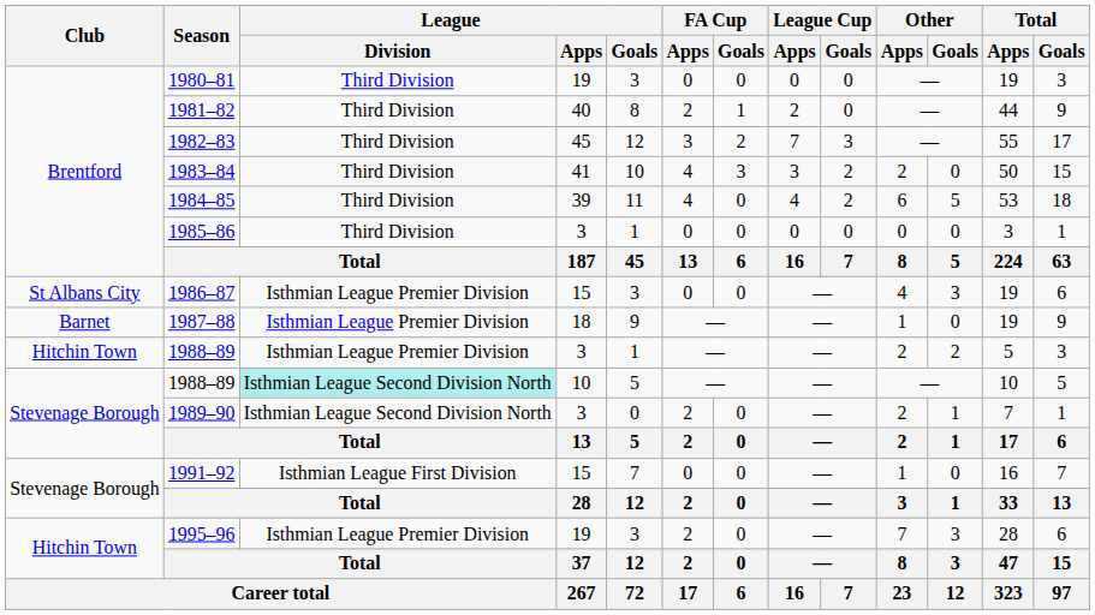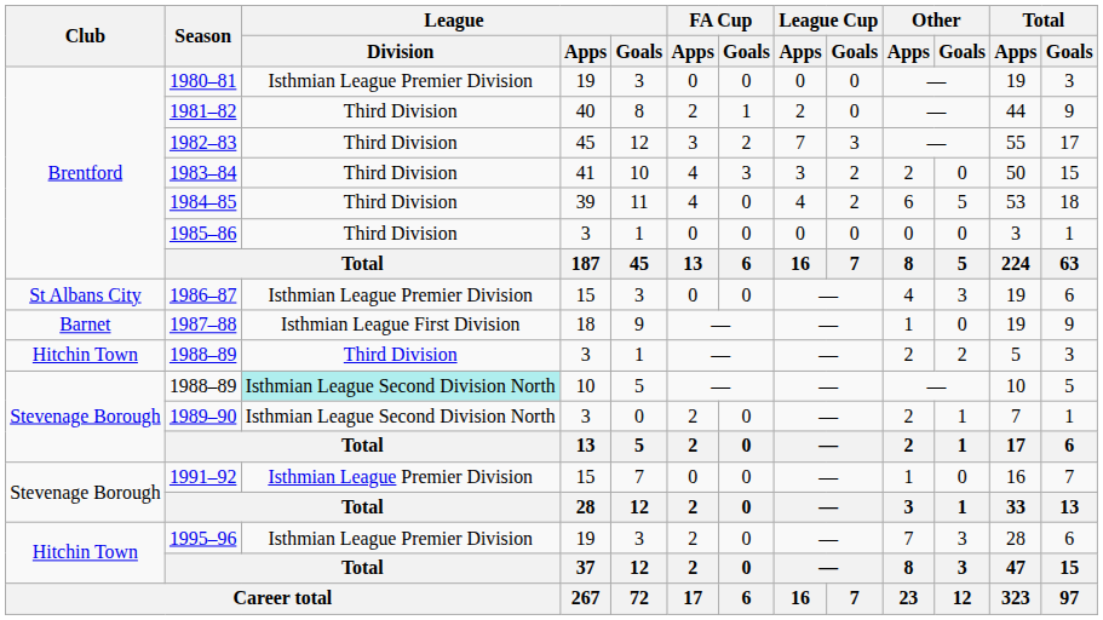 <table class="wikitable" style="text-align: center;">
 <tr>
 <th rowspan="2">Club</th>
 <th rowspan="2">Season</th>
 <th colspan="3">League</th>
 <th colspan="2">FA Cup</th>
 <th colspan="2">League Cup</th>
 <th colspan="2">Other</th>
 <th colspan="2">Total</th>
 </tr>
 <tr>
 <th>Division</th>
 <th>Apps</th>
 <th>Goals</th>
 <th>Apps</th>
 <th>Goals</th>
 <th>Apps</th>
 <th>Goals</th>
 <th>Apps</th>
 <th>Goals</th>
 <th>Apps</th>
 <th>Goals</th>
 </tr>
 <tr>
 <td rowspan="7"><a href='#'>Brentford</a></td>
 <td><a href='#'>1980–81</a></td>
-<td><a href='#'>Third Division</a></td>
+<td>Isthmian League Premier Division</td>
 <td>19</td>
 <td>3</td>
 <td>0</td>
 <td>0</td>
 <td>0</td>
 <td>0</td>
 <td colspan="2">—</td>
 <td>19</td>
 <td>3</td>
 </tr>
 <tr>
 <td><a href='#'>1981–82</a></td>
 <td>Third Division</td>
 <td>40</td>
 <td>8</td>
 <td>2</td>
 <td>1</td>
 <td>2</td>
 <td>0</td>
 <td colspan="2">—</td>
 <td>44</td>
 <td>9</td>
 </tr>
 <tr>
 <td><a href='#'>1982–83</a></td>
 <td>Third Division</td>
 <td>45</td>
 <td>12</td>
 <td>3</td>
 <td>2</td>
 <td>7</td>
 <td>3</td>
 <td colspan="2">—</td>
 <td>55</td>
 <td>17</td>
 </tr>
 <tr>
 <td><a href='#'>1983–84</a></td>
 <td>Third Division</td>
 <td>41</td>
 <td>10</td>
 <td>4</td>
 <td>3</td>
 <td>3</td>
 <td>2</td>
 <td>2</td>
 <td>0</td>
 <td>50</td>
 <td>15</td>
 </tr>
 <tr>
 <td><a href='#'>1984–85</a></td>
 <td>Third Division</td>
 <td>39</td>
 <td>11</td>
 <td>4</td>
 <td>0</td>
 <td>4</td>
 <td>2</td>
 <td>6</td>
 <td>5</td>
 <td>53</td>
 <td>18</td>
 </tr>
 <tr>
 <td><a href='#'>1985–86</a></td>
 <td>Third Division</td>
 <td>3</td>
 <td>1</td>
 <td>0</td>
 <td>0</td>
 <td>0</td>
 <td>0</td>
 <td>0</td>
 <td>0</td>
 <td>3</td>
 <td>1</td>
 </tr>
 <tr>
 <th colspan="2">Total</th>
 <th>187</th>
 <th>45</th>
 <th>13</th>
 <th>6</th>
 <th>16</th>
 <th>7</th>
 <th>8</th>
 <th>5</th>
 <th>224</th>
 <th>63</th>
 </tr>
 <tr>
 <td><a href='#'>St Albans City</a></td>
 <td><a href='#'>1986–87</a></td>
 <td>Isthmian League Premier Division</td>
 <td>15</td>
 <td>3</td>
 <td>0</td>
 <td>0</td>
 <td colspan="2">—</td>
 <td>4</td>
 <td>3</td>
 <td>19</td>
 <td>6</td>
 </tr>
 <tr>
 <td><a href='#'>Barnet</a></td>
 <td><a href='#'>1987–88</a></td>
-<td><a href='#'>Isthmian League</a> Premier Division</td>
+<td>Isthmian League First Division</td>
 <td>18</td>
 <td>9</td>
 <td colspan="2">—</td>
 <td colspan="2">—</td>
 <td>1</td>
 <td>0</td>
 <td>19</td>
 <td>9</td>
 </tr>
 <tr>
 <td><a href='#'>Hitchin Town</a></td>
 <td><a href='#'>1988–89</a></td>
-<td>Isthmian League Premier Division</td>
+<td><a href='#'>Third Division</a></td>
 <td>3</td>
 <td>1</td>
 <td colspan="2">—</td>
 <td colspan="2">—</td>
 <td>2</td>
 <td>2</td>
 <td>5</td>
 <td>3</td>
 </tr>
 <tr>
 <td rowspan="3"><a href='#'>Stevenage Borough</a></td>
 <td>1988–89</td>
 <td style="background: paleturquoise;">Isthmian League Second Division North</td>
 <td>10</td>
 <td>5</td>
 <td colspan="2">—</td>
 <td colspan="2">—</td>
 <td colspan="2">—</td>
 <td>10</td>
 <td>5</td>
 </tr>
 <tr>
 <td><a href='#'>1989–90</a></td>
 <td>Isthmian League Second Division North</td>
 <td>3</td>
 <td>0</td>
 <td>2</td>
 <td>0</td>
 <td colspan="2">—</td>
 <td>2</td>
 <td>1</td>
 <td>7</td>
 <td>1</td>
 </tr>
 <tr>
 <th colspan="2">Total</th>
 <th>13</th>
 <th>5</th>
 <th>2</th>
 <th>0</th>
 <th colspan="2">—</th>
 <th>2</th>
 <th>1</th>
 <th>17</th>
 <th>6</th>
 </tr>
 <tr>
 <td rowspan="2">Stevenage Borough</td>
 <td><a href='#'>1991–92</a></td>
-<td>Isthmian League First Division</td>
+<td><a href='#'>Isthmian League</a> Premier Division</td>
 <td>15</td>
 <td>7</td>
 <td>0</td>
 <td>0</td>
 <td colspan="2">—</td>
 <td>1</td>
 <td>0</td>
 <td>16</td>
 <td>7</td>
 </tr>
 <tr>
 <th colspan="2">Total</th>
 <th>28</th>
 <th>12</th>
 <th>2</th>
 <th>0</th>
 <th colspan="2">—</th>
 <th>3</th>
 <th>1</th>
 <th>33</th>
 <th>13</th>
 </tr>
 <tr>
 <td rowspan="2"><a href='#'>Hitchin Town</a></td>
 <td><a href='#'>1995–96</a></td>
 <td>Isthmian League Premier Division</td>
 <td>19</td>
 <td>3</td>
 <td>2</td>
 <td>0</td>
 <td colspan="2">—</td>
 <td>7</td>
 <td>3</td>
 <td>28</td>
 <td>6</td>
 </tr>
 <tr>
 <th colspan="2">Total</th>
 <th>37</th>
 <th>12</th>
 <th>2</th>
 <th>0</th>
 <th colspan="2">—</th>
 <th>8</th>
 <th>3</th>
 <th>47</th>
 <th>15</th>
 </tr>
 <tr>
 <th colspan="3">Career total</th>
 <th>267</th>
 <th>72</th>
 <th>17</th>
 <th>6</th>
 <th>16</th>
 <th>7</th>
 <th>23</th>
 <th>12</th>
 <th>323</th>
 <th>97</th>
 </tr>
 </table>
